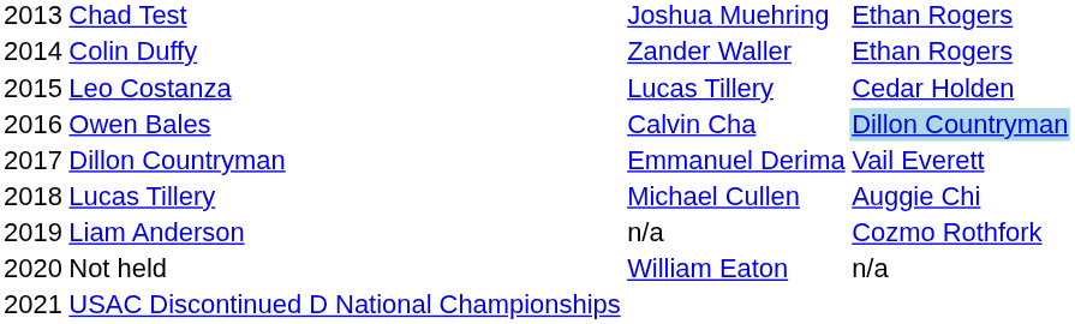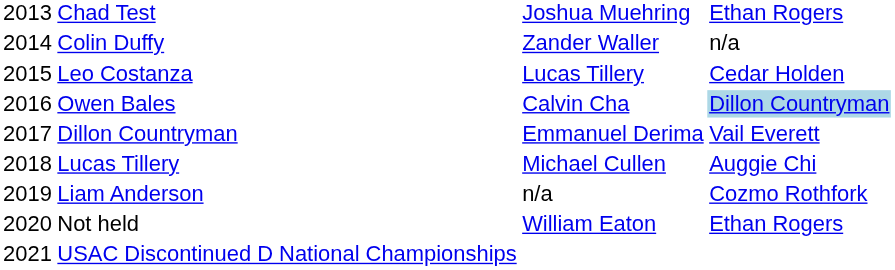 <table>
 <tr>
 <td style="text-align:center;">2013</td>
 <td><a href='#'>Chad Test</a></td>
 <td><a href='#'>Joshua Muehring</a></td>
 <td><a href='#'>Ethan Rogers</a></td>
 </tr>
 <tr>
 <td style="text-align:center;">2014</td>
 <td><a href='#'>Colin Duffy</a></td>
 <td><a href='#'>Zander Waller</a></td>
-<td><a href='#'>Ethan Rogers</a></td>
+<td>n/a</td>
 </tr>
 <tr>
 <td style="text-align:center;">2015</td>
 <td><a href='#'>Leo Costanza</a></td>
 <td><a href='#'>Lucas Tillery</a></td>
 <td><a href='#'>Cedar Holden</a></td>
 </tr>
 <tr>
 <td style="text-align:center;">2016</td>
 <td><a href='#'>Owen Bales</a></td>
 <td><a href='#'>Calvin Cha</a></td>
 <td style="background: lightblue;"><a href='#'>Dillon Countryman</a></td>
 </tr>
 <tr>
 <td style="text-align:center;">2017</td>
 <td><a href='#'>Dillon Countryman</a></td>
 <td><a href='#'>Emmanuel Derima</a></td>
 <td><a href='#'>Vail Everett</a></td>
 </tr>
 <tr>
 <td style="text-align:center;">2018</td>
 <td><a href='#'>Lucas Tillery</a></td>
 <td><a href='#'>Michael Cullen</a></td>
 <td><a href='#'>Auggie Chi</a></td>
 </tr>
 <tr>
 <td style="text-align:center;">2019</td>
 <td><a href='#'>Liam Anderson</a></td>
 <td>n/a</td>
 <td><a href='#'>Cozmo Rothfork</a></td>
 </tr>
 <tr>
 <td style="text-align:center;">2020</td>
 <td>Not held</td>
 <td><a href='#'>William Eaton</a></td>
-<td>n/a</td>
+<td><a href='#'>Ethan Rogers</a></td>
 </tr>
 <tr>
 <td style="text-align:center;">2021</td>
 <td><a href='#'>USAC Discontinued D National Championships</a></td>
 </tr>
 </table>
